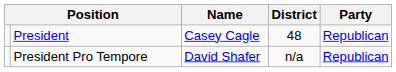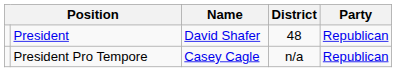 <table class="wikitable">
 <tr>
 <th colspan=2 align=center>Position</th>
 <th align="center" width="99">Name</th>
 <th align=center>District</th>
 <th align=center>Party</th>
 </tr>
 <tr>
 <td></td>
 <td width="201"><a href='#'>President</a></td>
-<td><a href='#'>Casey Cagle</a></td>
+<td><a href='#'>David Shafer</a></td>
 <td align=center>48</td>
 <td><a href='#'>Republican</a></td>
 </tr>
 <tr>
 <td></td>
 <td>President Pro Tempore</td>
-<td><a href='#'>David Shafer</a></td>
+<td><a href='#'>Casey Cagle</a></td>
 <td align=center>n/a</td>
 <td><a href='#'>Republican</a></td>
 </tr>
 </table>
